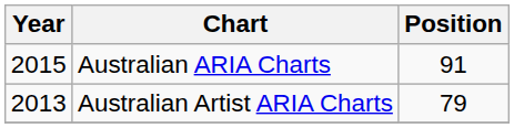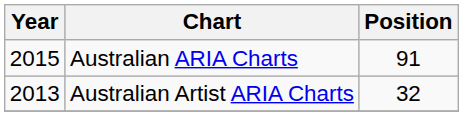 <table class="wikitable">
 <tr>
 <th align="center">Year</th>
 <th align="center">Chart</th>
 <th align="center">Position</th>
 </tr>
 <tr>
 <td>2015</td>
 <td>Australian <a href='#'>ARIA Charts</a></td>
 <td align="center">91</td>
 </tr>
 <tr>
 <td>2013</td>
 <td>Australian Artist <a href='#'>ARIA Charts</a></td>
-<td align="center">79</td>
+<td align="center">32</td>
 </tr>
 <tr>
 </tr>
 </table>
